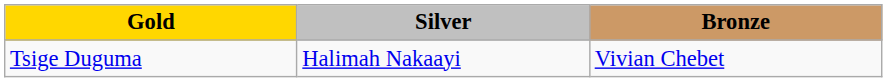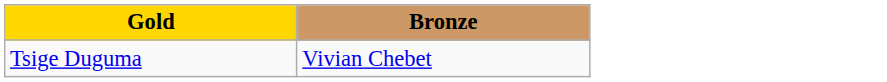 <table class="wikitable" style="text-align:left">
 <tr align="center">
 <td width=200 bgcolor=gold><strong>Gold</strong></td>
-<td width=200 bgcolor=silver><strong>Silver</strong></td>
 <td width=200 bgcolor=CC9966><strong>Bronze</strong></td>
 </tr>
 <tr>
 <td><a href='#'>Tsige Duguma</a><br></td>
-<td><a href='#'>Halimah Nakaayi</a><br></td>
 <td><a href='#'>Vivian Chebet</a><br></td>
 </tr>
 </table>
